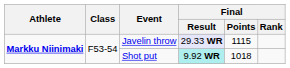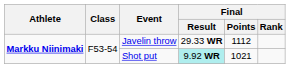 <table class=wikitable style="font-size:90%">
 <tr>
 <th rowspan="2">Athlete</th>
 <th rowspan="2">Class</th>
 <th rowspan="2">Event</th>
 <th colspan="3">Final</th>
 </tr>
 <tr>
 <th>Result</th>
 <th>Points</th>
 <th>Rank</th>
 </tr>
 <tr>
 <td rowspan="2"><strong><a href='#'>Markku Niinimaki</a></strong></td>
 <td rowspan="2" style="text-align:center;">F53-54</td>
 <td><a href='#'>Javelin throw</a></td>
-<td style="background: lavender; text-align:center;">29.33 <strong>WR</strong></td>
-<td style="text-align:center;">1115</td>
+<td style="text-align:center;">29.33 <strong>WR</strong></td>
+<td style="text-align:center;">1112</td>
 <td style="text-align:center;"></td>
 </tr>
 <tr>
 <td><a href='#'>Shot put</a></td>
 <td style="background: paleturquoise; text-align:center;">9.92 <strong>WR</strong></td>
-<td style="text-align:center;">1018</td>
+<td style="text-align:center;">1021</td>
 <td style="text-align:center;"></td>
 </tr>
 </table>
